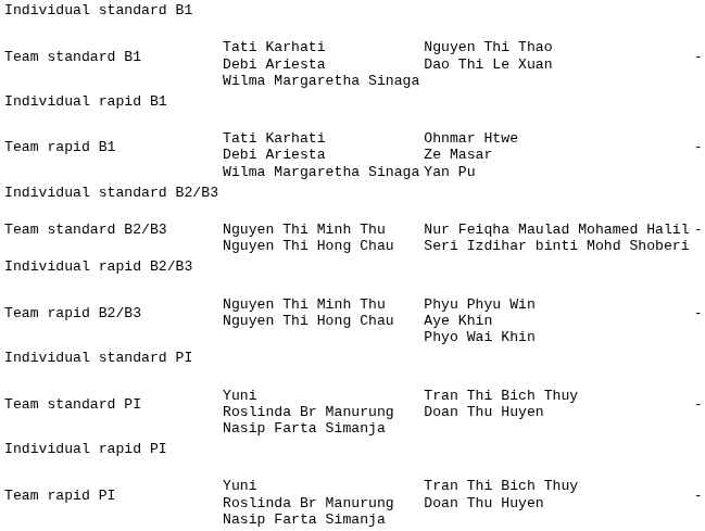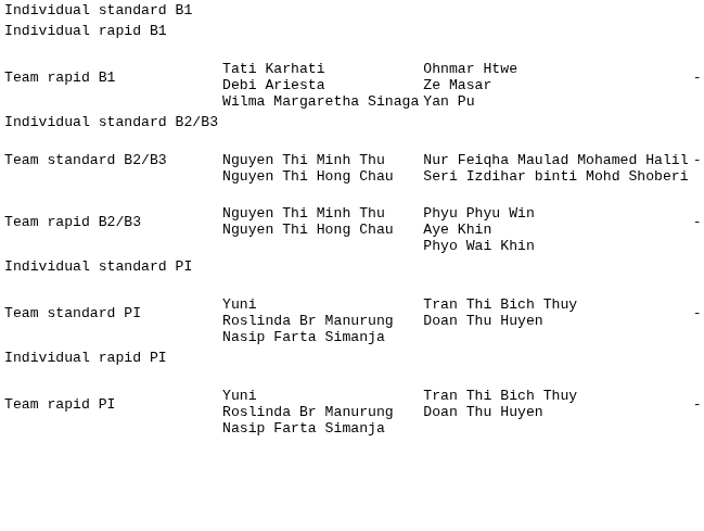 <table>
 <tr>
 <td>Individual standard B1</td>
 <td></td>
 <td></td>
 <td></td>
-</tr>
-<tr>
-<td>Team standard B1</td>
-<td><br>Tati Karhati<br>Debi Ariesta<br>Wilma Margaretha Sinaga</td>
-<td valign=top><br>Nguyen Thi Thao<br>Dao Thi Le Xuan</td>
-<td>-</td>
 </tr>
 <tr>
 <td>Individual rapid B1</td>
 <td><br></td>
 <td><br></td>
 <td><br></td>
 </tr>
 <tr>
 <td>Team rapid B1</td>
 <td><br>Tati Karhati<br>Debi Ariesta<br>Wilma Margaretha Sinaga</td>
 <td><br>Ohnmar Htwe<br>Ze Masar<br>Yan Pu</td>
 <td>-</td>
 </tr>
 <tr>
 <td>Individual standard B2/B3</td>
 <td></td>
 <td></td>
 <td></td>
 </tr>
 <tr>
 <td>Team standard B2/B3</td>
 <td><br>Nguyen Thi Minh Thu<br>Nguyen Thi Hong Chau</td>
 <td><br>Nur Feiqha Maulad Mohamed Halil<br>Seri Izdihar binti Mohd Shoberi</td>
 <td>-</td>
-</tr>
-<tr>
-<td>Individual rapid B2/B3</td>
-<td><br></td>
-<td><br></td>
-<td><br></td>
 </tr>
 <tr>
 <td>Team rapid B2/B3</td>
 <td valign=top><br>Nguyen Thi Minh Thu<br>Nguyen Thi Hong Chau</td>
 <td><br>Phyu Phyu Win<br>Aye Khin<br>Phyo Wai Khin</td>
 <td>-</td>
 </tr>
 <tr>
 <td>Individual standard PI</td>
 <td></td>
 <td></td>
 <td></td>
 </tr>
 <tr>
 <td>Team standard PI</td>
 <td><br>Yuni<br>Roslinda Br Manurung<br>Nasip Farta Simanja</td>
 <td valign=top><br>Tran Thi Bich Thuy<br>Doan Thu Huyen</td>
 <td>-</td>
 </tr>
 <tr>
 <td>Individual rapid PI</td>
 <td></td>
 <td></td>
 <td></td>
 </tr>
 <tr>
 <td>Team rapid PI</td>
 <td><br>Yuni<br>Roslinda Br Manurung<br>Nasip Farta Simanja</td>
 <td valign=top><br>Tran Thi Bich Thuy<br>Doan Thu Huyen</td>
 <td>-</td>
 </tr>
 </table>
